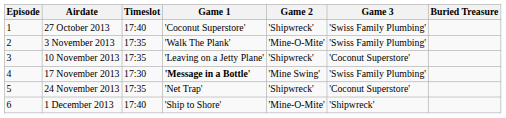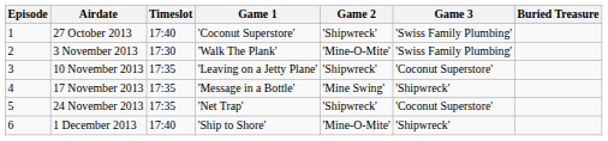 <table class="wikitable plainrowheaders">
 <tr>
 <th>Episode</th>
 <th>Airdate</th>
 <th>Timeslot</th>
 <th>Game 1</th>
 <th>Game 2</th>
 <th>Game 3</th>
 <th>Buried Treasure</th>
 </tr>
 <tr>
 <td>1</td>
 <td>27 October 2013</td>
 <td>17:40</td>
 <td>'Coconut Superstore'</td>
 <td>'Shipwreck'</td>
 <td>'Swiss Family Plumbing'</td>
 <td></td>
 </tr>
 <tr>
 <td>2</td>
 <td>3 November 2013</td>
-<td>17:35</td>
+<td>17:30</td>
 <td>'Walk The Plank'</td>
 <td>'Mine-O-Mite'</td>
 <td>'Swiss Family Plumbing'</td>
 <td></td>
 </tr>
 <tr>
 <td>3</td>
 <td>10 November 2013</td>
 <td>17:35</td>
 <td>'Leaving on a Jetty Plane'</td>
 <td>'Shipwreck'</td>
 <td>'Coconut Superstore'</td>
 <td></td>
 </tr>
 <tr>
 <td>4</td>
 <td>17 November 2013</td>
-<td>17:30</td>
-<td><strong>'Message in a Bottle'</strong></td>
+<td>17:35</td>
+<td>'Message in a Bottle'</td>
 <td>'Mine Swing'</td>
-<td>'Swiss Family Plumbing'</td>
+<td>'Shipwreck'</td>
 <td></td>
 </tr>
 <tr>
 <td>5</td>
 <td>24 November 2013</td>
 <td>17:35</td>
 <td>'Net Trap'</td>
 <td>'Shipwreck'</td>
 <td>'Coconut Superstore'</td>
 <td></td>
 </tr>
 <tr>
 <td>6</td>
 <td>1 December 2013</td>
 <td>17:40</td>
 <td>'Ship to Shore'</td>
 <td>'Mine-O-Mite'</td>
 <td>'Shipwreck'</td>
 <td></td>
 </tr>
 </table>
